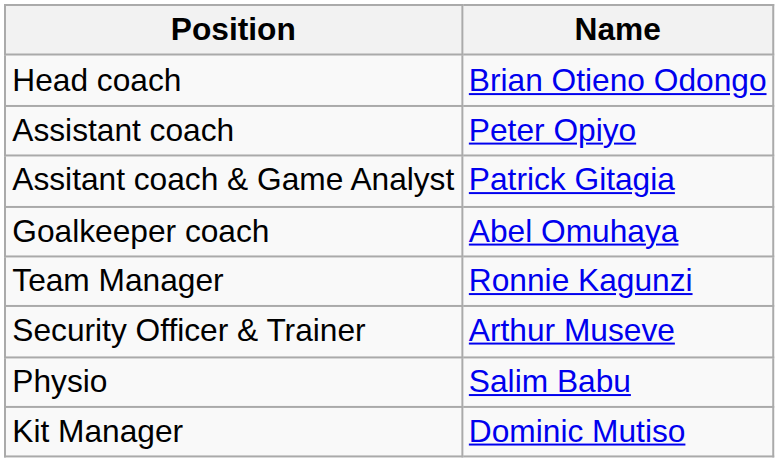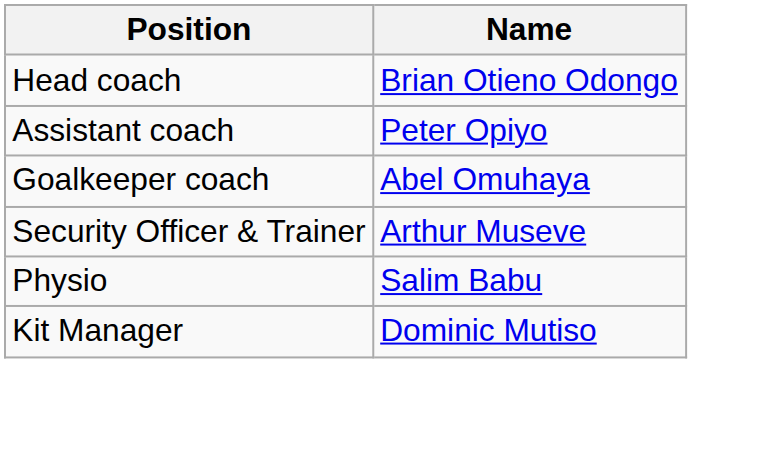 <table class="wikitable">
 <tr>
 <th>Position</th>
 <th>Name</th>
 </tr>
 <tr>
 <td>Head coach</td>
 <td>  <a href='#'>Brian Otieno Odongo</a></td>
 </tr>
 <tr>
 <td>Assistant coach</td>
 <td>  <a href='#'>Peter Opiyo</a></td>
 </tr>
 <tr>
-<td>Assitant coach & Game Analyst</td>
-<td>  <a href='#'>Patrick Gitagia</a></td>
-</tr>
-<tr>
 <td>Goalkeeper coach</td>
 <td>  <a href='#'>Abel Omuhaya</a></td>
-</tr>
-<tr>
-<td>Team Manager</td>
-<td>  <a href='#'>Ronnie Kagunzi</a></td>
 </tr>
 <tr>
 <td>Security Officer & Trainer</td>
 <td> <a href='#'>Arthur Museve</a></td>
 </tr>
 <tr>
 <td>Physio</td>
 <td>  <a href='#'>Salim Babu</a></td>
 </tr>
 <tr>
 <td>Kit Manager</td>
 <td>  <a href='#'>Dominic Mutiso</a></td>
 </tr>
 </table>
